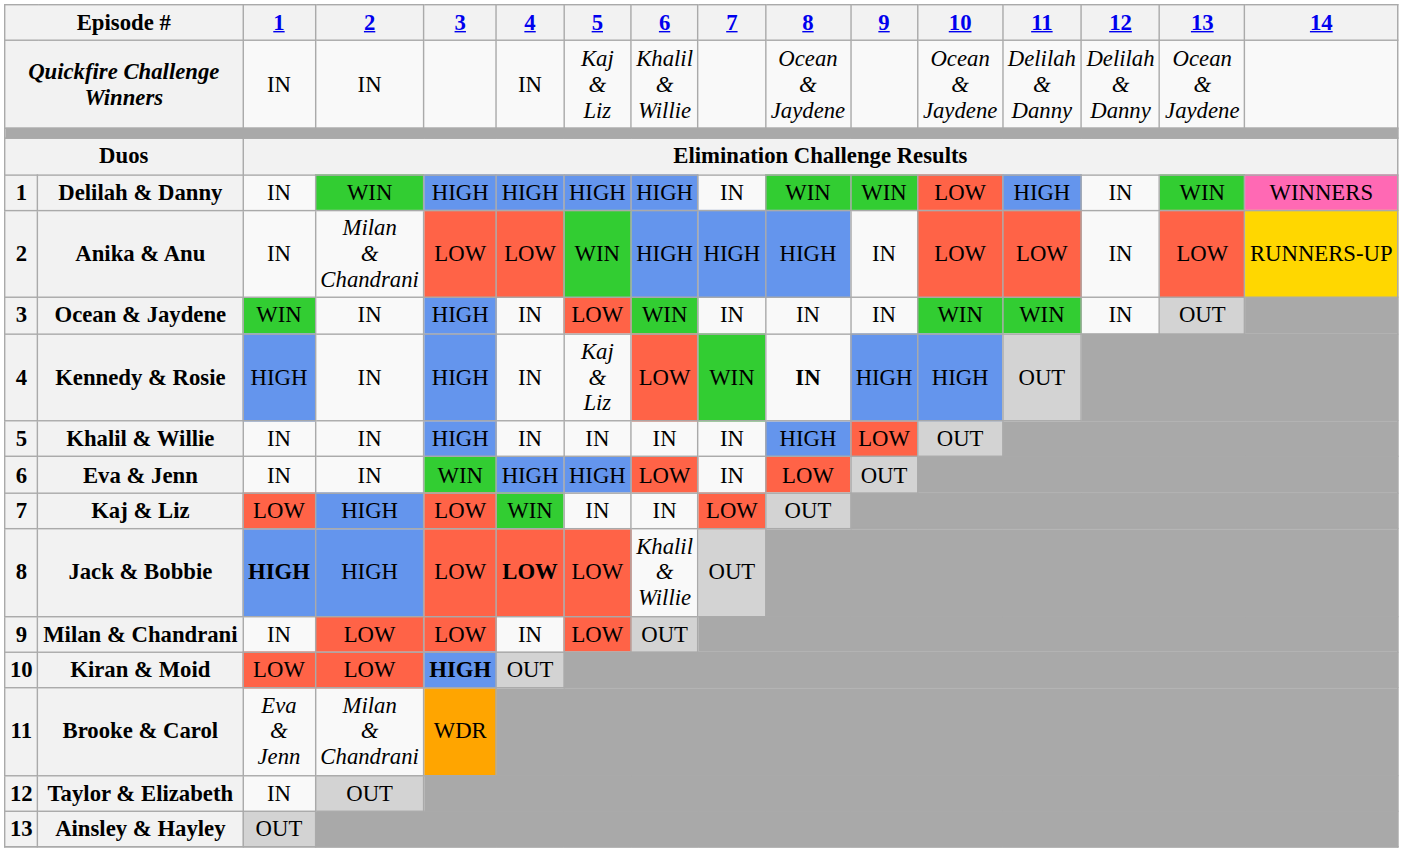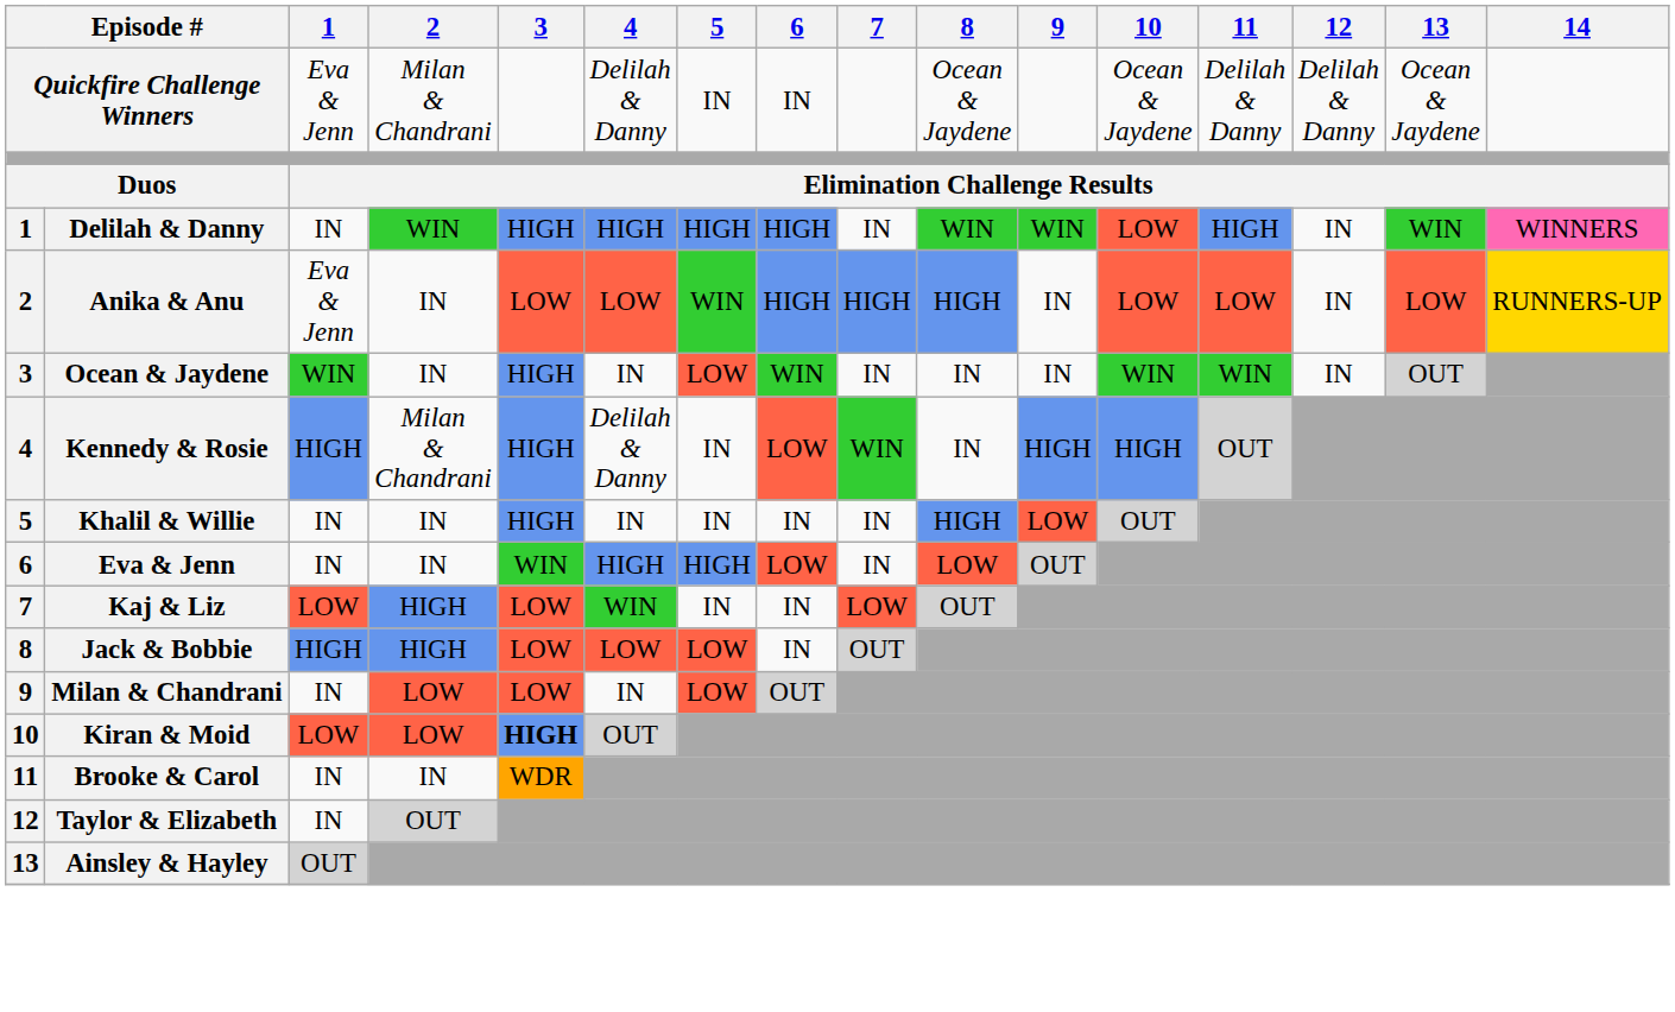 <table class="wikitable" style="text-align:center; font-size:100%">
 <tr>
 <th colspan=2>Episode #</th>
 <th><a href='#'>1</a></th>
 <th><a href='#'>2</a></th>
 <th><a href='#'>3</a></th>
 <th><a href='#'>4</a></th>
 <th><a href='#'>5</a></th>
 <th><a href='#'>6</a></th>
 <th><a href='#'>7</a></th>
 <th><a href='#'>8</a></th>
 <th><a href='#'>9</a></th>
 <th><a href='#'>10</a></th>
 <th><a href='#'>11</a></th>
 <th><a href='#'>12</a></th>
 <th><a href='#'>13</a></th>
 <th><a href='#'>14</a></th>
 </tr>
 <tr>
 <th colspan=2><em>Quickfire Challenge<br>Winners</em></th>
+<td><em>Eva<br>&<br>Jenn</em></td>
+<td><em>Milan<br>&<br>Chandrani</em></td>
+<td></td>
+<td><em>Delilah<br>&<br>Danny</em></td>
 <td>IN</td>
 <td>IN</td>
-<td></td>
-<td>IN</td>
-<td><em>Kaj<br>&<br>Liz</em></td>
-<td><em>Khalil<br>&<br>Willie</em></td>
 <td></td>
 <td><em>Ocean<br>&<br>Jaydene</em></td>
 <td></td>
 <td><em>Ocean<br>&<br>Jaydene</em></td>
 <td><em>Delilah<br>&<br>Danny</em></td>
 <td><em>Delilah<br>&<br>Danny</em></td>
 <td><em>Ocean<br>&<br>Jaydene</em></td>
 <td></td>
 </tr>
 <tr>
 <td colspan="20" style="background:darkgrey;"></td>
 </tr>
 <tr>
 <th colspan=2>Duos</th>
 <th colspan="15">Elimination Challenge Results</th>
 </tr>
 <tr>
 <th>1</th>
 <th>Delilah & Danny</th>
 <td>IN</td>
 <td style="background:limegreen;">WIN</td>
 <td style="background:cornflowerblue;">HIGH</td>
 <td style="background:cornflowerblue;">HIGH</td>
 <td style="background:cornflowerblue;">HIGH</td>
 <td style="background:cornflowerblue;">HIGH</td>
 <td>IN</td>
 <td style="background:limegreen;">WIN</td>
 <td style="background:limegreen;">WIN</td>
 <td style="background:tomato;">LOW</td>
 <td style="background:cornflowerblue;">HIGH</td>
 <td>IN</td>
 <td style="background:limegreen;">WIN</td>
 <td style="background:hotpink;">WINNERS</td>
 </tr>
 <tr>
 <th>2</th>
 <th>Anika & Anu</th>
+<td><em>Eva<br>&<br>Jenn</em></td>
 <td>IN</td>
-<td><em>Milan<br>&<br>Chandrani</em></td>
 <td style="background:tomato;">LOW</td>
 <td style="background:tomato;">LOW</td>
 <td style="background:limegreen;">WIN</td>
 <td style="background:cornflowerblue;">HIGH</td>
 <td style="background:cornflowerblue;">HIGH</td>
 <td style="background:cornflowerblue;">HIGH</td>
 <td>IN</td>
 <td style="background:tomato;">LOW</td>
 <td style="background:tomato;">LOW</td>
 <td>IN</td>
 <td style="background:tomato;">LOW</td>
 <td style="background:gold;">RUNNERS-UP</td>
 </tr>
 <tr>
 <th>3</th>
 <th>Ocean & Jaydene</th>
 <td style="background:limegreen;">WIN</td>
 <td>IN</td>
 <td style="background:cornflowerblue;">HIGH</td>
 <td>IN</td>
 <td style="background:tomato;">LOW</td>
 <td style="background:limegreen;">WIN</td>
 <td>IN</td>
 <td>IN</td>
 <td>IN</td>
 <td style="background:limegreen;">WIN</td>
 <td style="background:limegreen;">WIN</td>
 <td>IN</td>
 <td style="background:lightgrey;">OUT</td>
 <td style="background:darkgrey;" colspan="2"></td>
 </tr>
 <tr>
 <th>4</th>
 <th>Kennedy & Rosie</th>
 <td style="background:cornflowerblue;">HIGH</td>
+<td><em>Milan<br>&<br>Chandrani</em></td>
+<td style="background:cornflowerblue;">HIGH</td>
+<td><em>Delilah<br>&<br>Danny</em></td>
 <td>IN</td>
-<td style="background:cornflowerblue;">HIGH</td>
-<td>IN</td>
-<td><em>Kaj<br>&<br>Liz</em></td>
 <td style="background:tomato;">LOW</td>
 <td style="background:limegreen;">WIN</td>
-<td><strong>IN</strong></td>
+<td>IN</td>
 <td style="background:cornflowerblue;">HIGH</td>
 <td style="background:cornflowerblue;">HIGH</td>
 <td style="background:lightgrey;">OUT</td>
 <td style="background:darkgrey;" colspan="3"></td>
 </tr>
 <tr>
 <th>5</th>
 <th>Khalil & Willie</th>
 <td>IN</td>
 <td>IN</td>
 <td style="background:cornflowerblue;">HIGH</td>
 <td>IN</td>
 <td>IN</td>
 <td>IN</td>
 <td>IN</td>
 <td style="background:cornflowerblue;">HIGH</td>
 <td style="background:tomato;">LOW</td>
 <td style="background:lightgrey;">OUT</td>
 <td style="background:darkgrey;" colspan="4"></td>
 </tr>
 <tr>
 <th>6</th>
 <th>Eva & Jenn</th>
 <td>IN</td>
 <td>IN</td>
 <td style="background:limegreen;">WIN</td>
 <td style="background:cornflowerblue;">HIGH</td>
 <td style="background:cornflowerblue;">HIGH</td>
 <td style="background:tomato;">LOW</td>
 <td>IN</td>
 <td style="background:tomato;">LOW</td>
 <td style="background:lightgrey;">OUT</td>
 <td style="background:darkgrey;" colspan="5"></td>
 </tr>
 <tr>
 <th>7</th>
 <th>Kaj & Liz</th>
 <td style="background:tomato;">LOW</td>
 <td style="background:cornflowerblue;">HIGH</td>
 <td style="background:tomato;">LOW</td>
 <td style="background:limegreen;">WIN</td>
 <td>IN</td>
 <td>IN</td>
 <td style="background:tomato;">LOW</td>
 <td style="background:lightgrey;">OUT</td>
 <td style="background:darkgrey;" colspan="6"></td>
 </tr>
 <tr>
 <th>8</th>
 <th>Jack & Bobbie</th>
-<td style="background:cornflowerblue;"><strong>HIGH</strong></td>
+<td style="background:cornflowerblue;">HIGH</td>
 <td style="background:cornflowerblue;">HIGH</td>
 <td style="background:tomato;">LOW</td>
-<td style="background:tomato;"><strong>LOW</strong></td>
 <td style="background:tomato;">LOW</td>
-<td><em>Khalil<br>&<br>Willie</em></td>
+<td style="background:tomato;">LOW</td>
+<td>IN</td>
 <td style="background:lightgrey;">OUT</td>
 <td style="background:darkgrey;" colspan="7"></td>
 </tr>
 <tr>
 <th>9</th>
 <th>Milan & Chandrani</th>
 <td>IN</td>
 <td style="background:tomato;">LOW</td>
 <td style="background:tomato;">LOW</td>
 <td>IN</td>
 <td style="background:tomato;">LOW</td>
 <td style="background:lightgrey;">OUT</td>
 <td style="background:darkgrey;" colspan="8"></td>
 </tr>
 <tr>
 <th>10</th>
 <th>Kiran & Moid</th>
 <td style="background:tomato;">LOW</td>
 <td style="background:tomato;">LOW</td>
 <td style="background:cornflowerblue;"><strong>HIGH</strong></td>
 <td style="background:lightgrey;">OUT</td>
 <td style="background:darkgrey;" colspan="10"></td>
 </tr>
 <tr>
 <th>11</th>
 <th>Brooke & Carol</th>
-<td><em>Eva<br>&<br>Jenn</em></td>
-<td><em>Milan<br>&<br>Chandrani</em></td>
+<td>IN</td>
+<td>IN</td>
 <td style="background:orange;">WDR</td>
 <td style="background:darkgrey;" colspan="11"></td>
 </tr>
 <tr>
 <th>12</th>
 <th>Taylor & Elizabeth</th>
 <td>IN</td>
 <td style="background:lightgrey;">OUT</td>
 <td style="background:darkgrey;" colspan="12"></td>
 </tr>
 <tr>
 <th>13</th>
 <th>Ainsley & Hayley</th>
 <td style="background:lightgrey;">OUT</td>
 <td style="background:darkgrey;" colspan="13"></td>
 </tr>
 <tr>
 </tr>
 </table>
